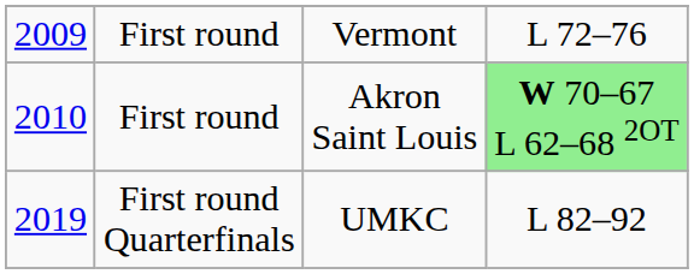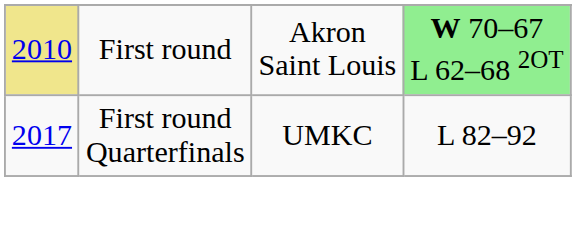 <table class="wikitable" style="text-align:center">
 <tr>
 </tr>
 <tr align="center">
-<td><a href='#'>2009</a></td>
-<td>First round</td>
-<td>Vermont</td>
-<td>L 72–76</td>
-</tr>
-<tr align="center">
-<td><a href='#'>2010</a></td>
+<td style="background: khaki;"><a href='#'>2010</a></td>
 <td>First round</td>
 <td>Akron<br>Saint Louis</td>
 <td style="background: lightgreen;"><strong>W</strong> 70–67<br>L 62–68 <sup>2OT</sup></td>
 </tr>
 <tr align="center">
-<td><a href='#'>2019</a></td>
+<td><a href='#'>2017</a></td>
 <td>First round<br>Quarterfinals</td>
 <td>UMKC</td>
 <td>L 82–92</td>
 </tr>
 </table>
